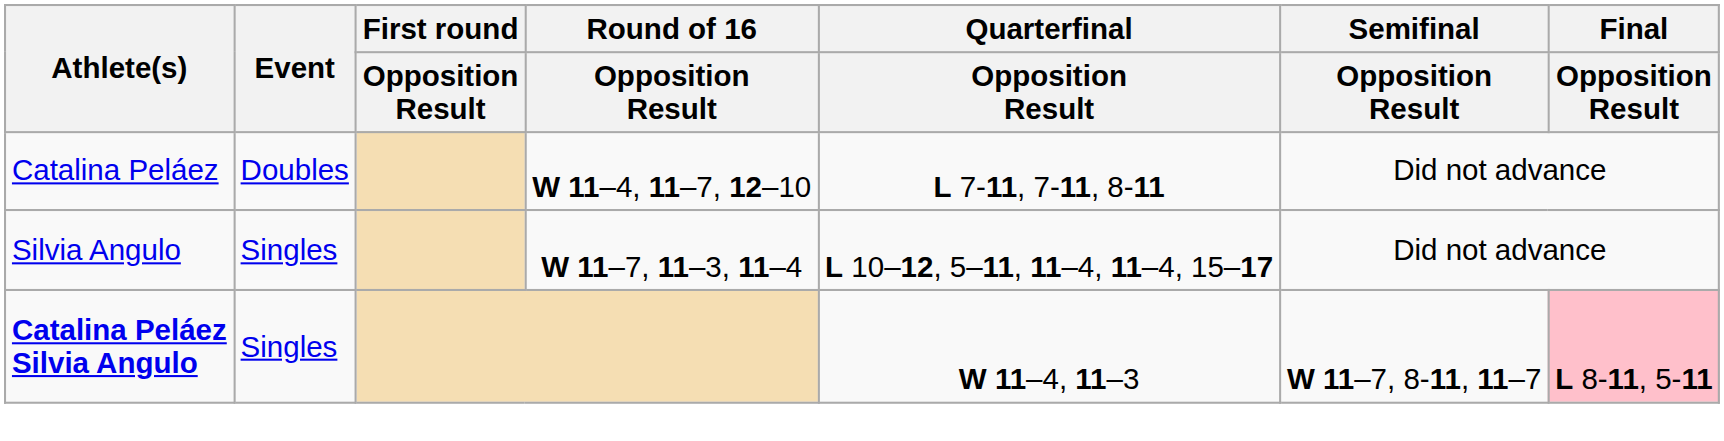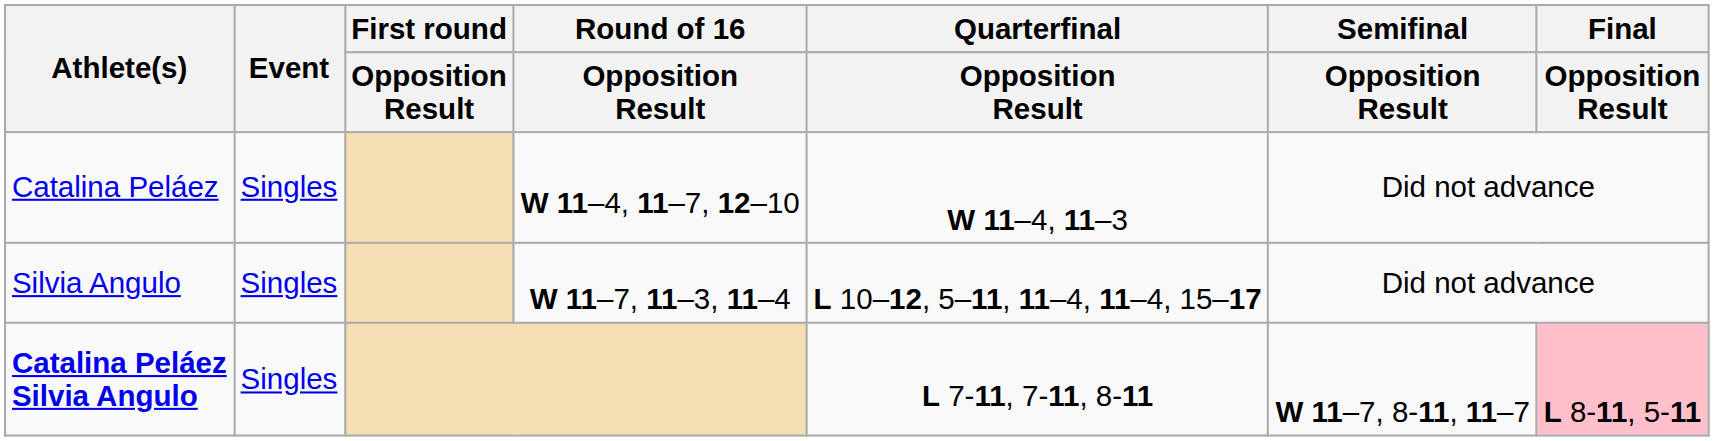 <table class="wikitable" border="1" style="font-size:90%">
 <tr>
 <th rowspan=2>Athlete(s)</th>
 <th rowspan=2>Event</th>
 <th>First round</th>
 <th>Round of 16</th>
 <th>Quarterfinal</th>
 <th>Semifinal</th>
 <th>Final</th>
 </tr>
 <tr>
 <th>Opposition<br>Result</th>
 <th>Opposition<br>Result</th>
 <th>Opposition<br>Result</th>
 <th>Opposition<br>Result</th>
 <th>Opposition<br>Result</th>
 </tr>
 <tr>
 <td><a href='#'>Catalina Peláez</a></td>
-<td><a href='#'>Doubles</a></td>
+<td><a href='#'>Singles</a></td>
 <td align=center bgcolor=wheat></td>
 <td align=center><br><strong>W</strong> <strong>11</strong>–4, <strong>11</strong>–7, <strong>12</strong>–10</td>
-<td align=center><br><strong>L</strong> 7-<strong>11</strong>, 7-<strong>11</strong>, 8-<strong>11</strong></td>
+<td align=center><br><br><strong>W</strong> <strong>11</strong>–4, <strong>11</strong>–3</td>
 <td align=center colspan="7">Did not advance</td>
 </tr>
 <tr>
 <td><a href='#'>Silvia Angulo</a></td>
 <td><a href='#'>Singles</a></td>
 <td align=center bgcolor=wheat></td>
 <td align=center><br><strong>W</strong> <strong>11</strong>–7, <strong>11</strong>–3, <strong>11</strong>–4</td>
 <td align=center><br><strong>L</strong> 10–<strong>12</strong>, 5–<strong>11</strong>, <strong>11</strong>–4, <strong>11</strong>–4, 15–<strong>17</strong></td>
 <td align=center colspan="7">Did not advance</td>
 </tr>
 <tr>
 <td><strong><a href='#'>Catalina Peláez</a><br><a href='#'>Silvia Angulo</a></strong></td>
 <td><a href='#'>Singles</a></td>
 <td align=center bgcolor=wheat colspan=2></td>
-<td align=center><br><br><strong>W</strong> <strong>11</strong>–4, <strong>11</strong>–3</td>
+<td align=center><br><strong>L</strong> 7-<strong>11</strong>, 7-<strong>11</strong>, 8-<strong>11</strong></td>
 <td align=center><br><br><strong>W</strong> <strong>11</strong>–7, 8-<strong>11</strong>, <strong>11</strong>–7</td>
 <td align=center style="background: pink;"><br><br><strong>L</strong> 8-<strong>11</strong>, 5-<strong>11</strong><br></td>
 </tr>
 </table>
